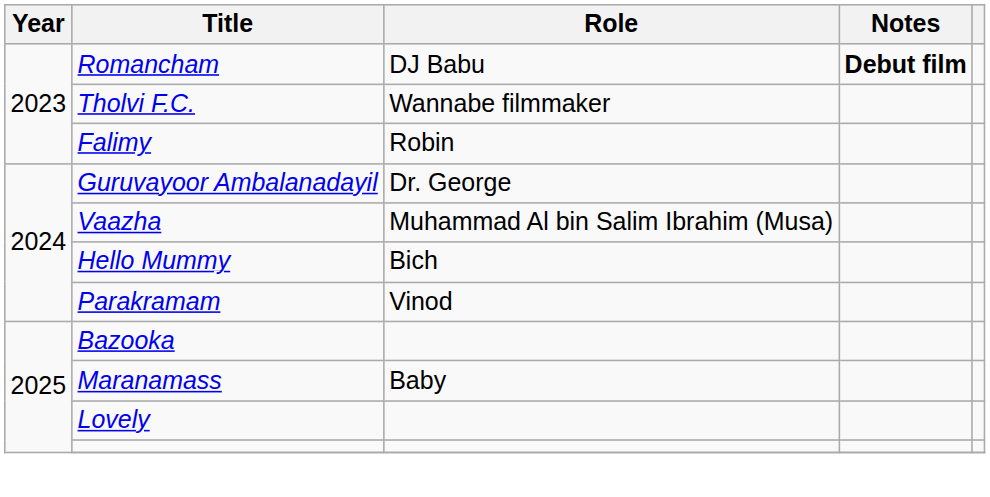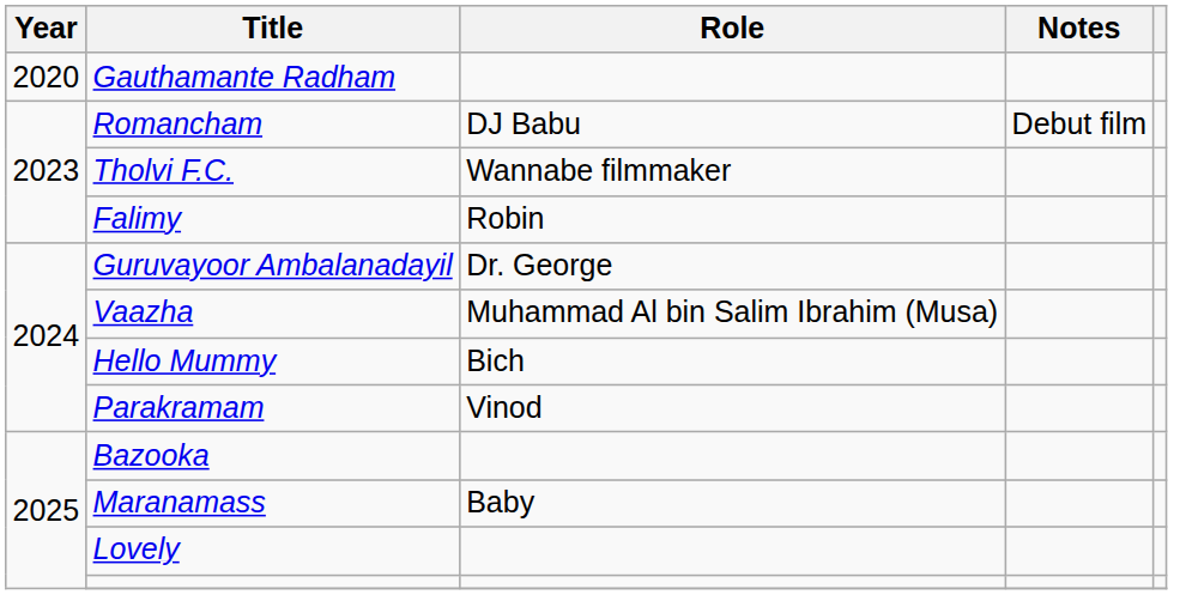 <table class="wikitable">
 <tr>
 <th>Year</th>
 <th>Title</th>
 <th>Role</th>
 <th>Notes</th>
 <th></th>
 </tr>
 <tr>
+<td>2020</td>
+<td><em><a href='#'>Gauthamante Radham</a></em></td>
+<td></td>
+<td></td>
+<td></td>
+</tr>
+<tr>
 <td rowspan=3>2023</td>
 <td><em><a href='#'>Romancham</a></em></td>
 <td>DJ Babu</td>
-<td><strong>Debut film</strong></td>
+<td>Debut film</td>
 <td></td>
 </tr>
 <tr>
 <td><em><a href='#'>Tholvi F.C.</a></em></td>
 <td>Wannabe filmmaker</td>
 <td></td>
 <td></td>
 </tr>
 <tr>
 <td><em><a href='#'>Falimy</a></em></td>
 <td>Robin</td>
 <td></td>
 <td></td>
 </tr>
 <tr>
 <td rowspan=4>2024</td>
 <td><em><a href='#'>Guruvayoor Ambalanadayil</a></em></td>
 <td>Dr. George</td>
 <td></td>
 <td></td>
 </tr>
 <tr>
 <td><em><a href='#'>Vaazha</a></em></td>
 <td>Muhammad Al bin Salim Ibrahim (Musa)</td>
 <td></td>
 <td></td>
 </tr>
 <tr>
 <td><em><a href='#'>Hello Mummy</a></em></td>
 <td>Bich</td>
 <td></td>
 <td></td>
 </tr>
 <tr>
 <td><em><a href='#'>Parakramam</a></em></td>
 <td>Vinod</td>
 <td></td>
 <td></td>
 </tr>
 <tr>
 <td rowspan=5>2025</td>
 <td><em><a href='#'>Bazooka</a></em></td>
 <td></td>
 <td></td>
 <td></td>
 </tr>
 <tr>
 <td><em><a href='#'>Maranamass</a></em></td>
 <td>Baby</td>
 <td></td>
 <td></td>
 </tr>
 <tr>
 <td><em><a href='#'>Lovely</a></em></td>
 <td></td>
 <td></td>
 <td></td>
 </tr>
 <tr>
 <td></td>
 <td></td>
 <td></td>
 <td></td>
 </tr>
 <tr>
 </tr>
 </table>
